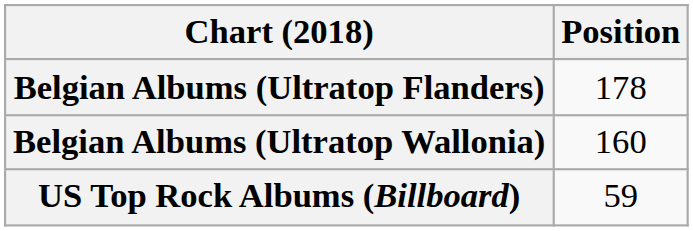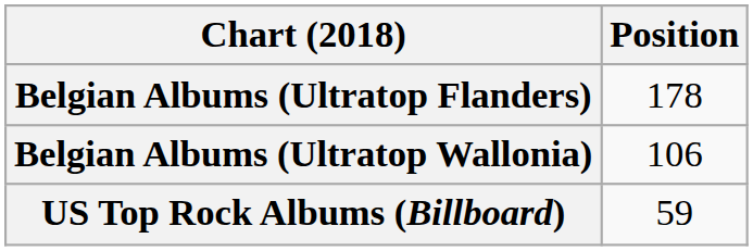 <table class="wikitable sortable plainrowheaders" style="text-align:center">
 <tr>
 <th scope="col">Chart (2018)</th>
 <th scope="col">Position</th>
 </tr>
 <tr>
 <th scope="row">Belgian Albums (Ultratop Flanders)</th>
 <td>178</td>
 </tr>
 <tr>
 <th scope="row">Belgian Albums (Ultratop Wallonia)</th>
-<td>160</td>
+<td>106</td>
 </tr>
 <tr>
 <th scope="row">US Top Rock Albums (<em>Billboard</em>)</th>
 <td>59</td>
 </tr>
 </table>
